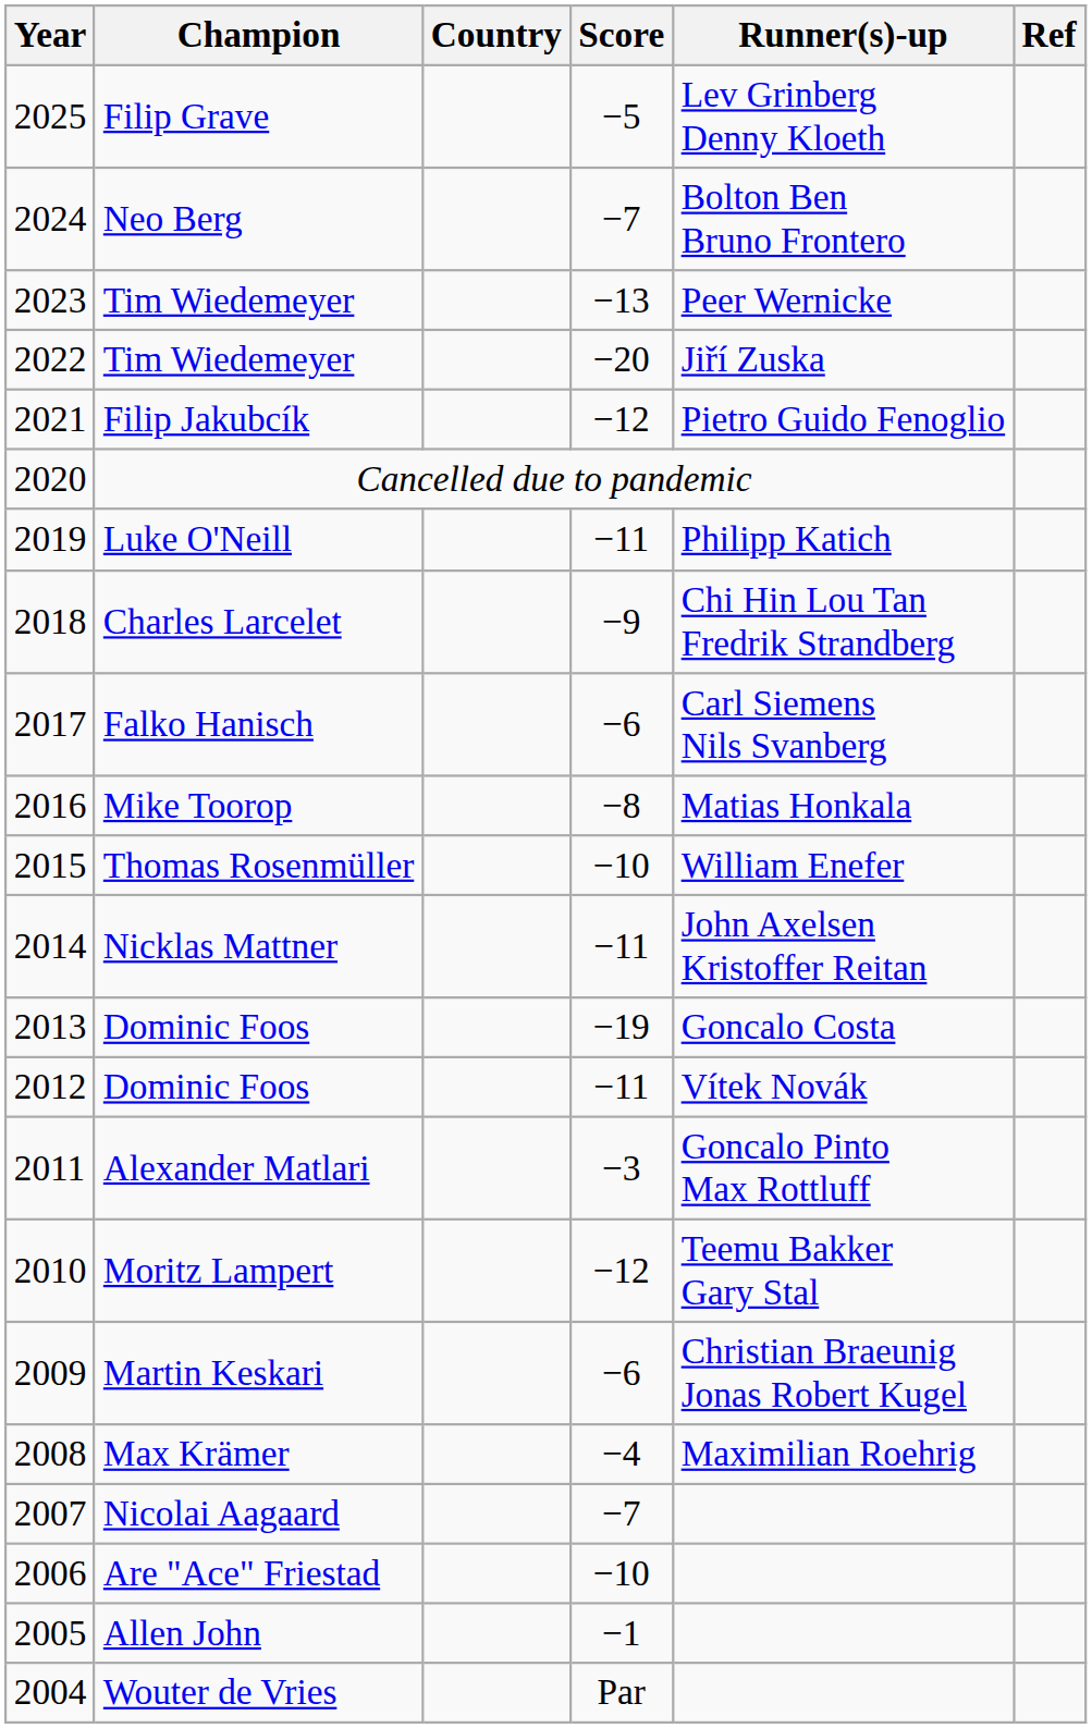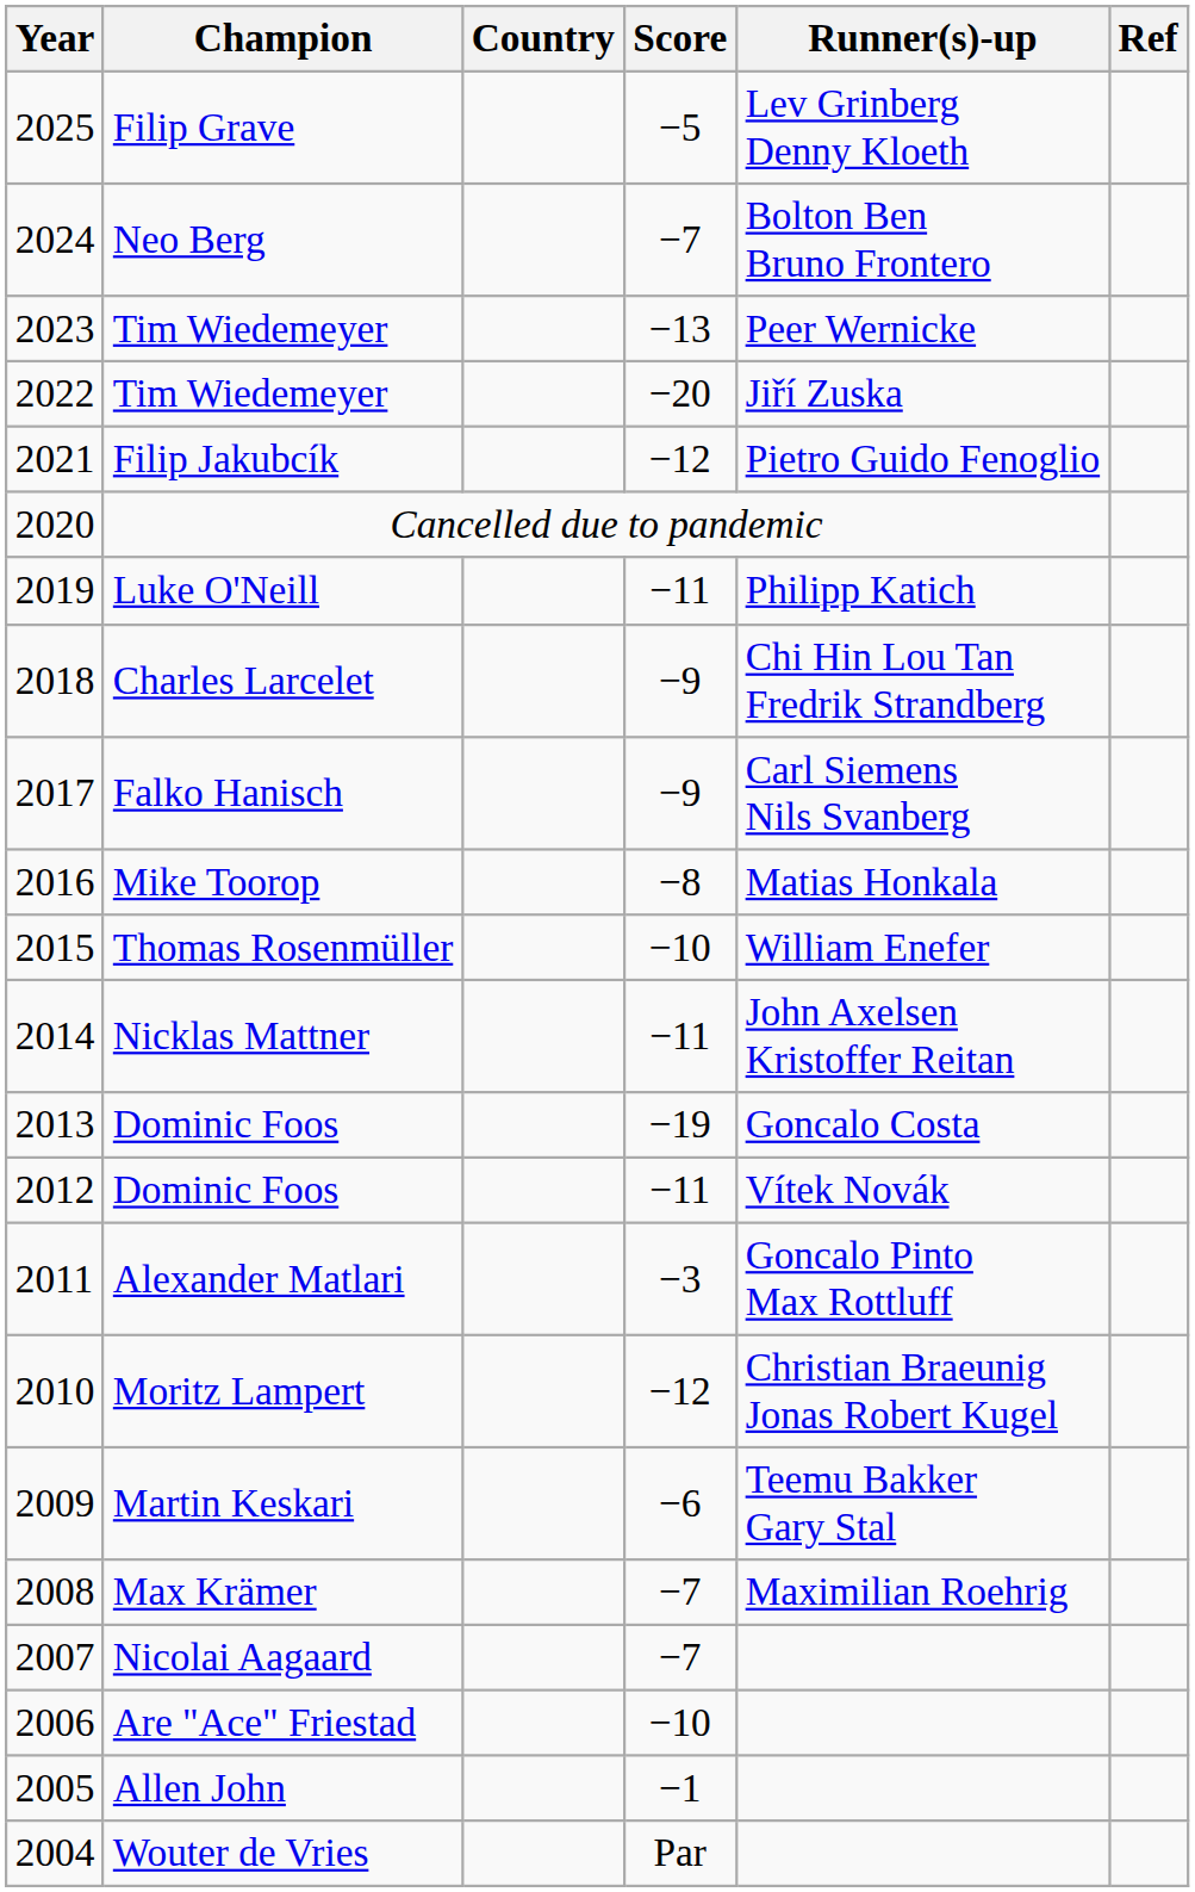 <table class="wikitable" style="font-size:95%">
 <tr>
 <th>Year</th>
 <th>Champion</th>
 <th>Country</th>
 <th>Score</th>
 <th>Runner(s)-up</th>
 <th>Ref</th>
 </tr>
 <tr>
 <td>2025</td>
 <td><a href='#'>Filip Grave</a></td>
 <td></td>
 <td align=center>−5</td>
 <td> <a href='#'>Lev Grinberg</a><br> <a href='#'>Denny Kloeth</a></td>
 <td></td>
 </tr>
 <tr>
 <td>2024</td>
 <td><a href='#'>Neo Berg</a></td>
 <td></td>
 <td align=center>−7</td>
 <td> <a href='#'>Bolton Ben</a><br> <a href='#'>Bruno Frontero</a></td>
 <td></td>
 </tr>
 <tr>
 <td>2023</td>
 <td><a href='#'>Tim Wiedemeyer</a></td>
 <td></td>
 <td align=center>−13</td>
 <td> <a href='#'>Peer Wernicke</a></td>
 <td></td>
 </tr>
 <tr>
 <td>2022</td>
 <td><a href='#'>Tim Wiedemeyer</a></td>
 <td></td>
 <td align=center>−20</td>
 <td> <a href='#'>Jiří Zuska</a></td>
 <td></td>
 </tr>
 <tr>
 <td>2021</td>
 <td><a href='#'>Filip Jakubcík</a></td>
 <td></td>
 <td align=center>−12</td>
 <td> <a href='#'>Pietro Guido Fenoglio</a></td>
 <td></td>
 </tr>
 <tr>
 <td>2020</td>
 <td colspan=4 align=center><em>Cancelled due to pandemic</em></td>
 </tr>
 <tr>
 <td>2019</td>
 <td><a href='#'>Luke O'Neill</a></td>
 <td></td>
 <td align=center>−11</td>
 <td> <a href='#'>Philipp Katich</a></td>
 <td></td>
 </tr>
 <tr>
 <td>2018</td>
 <td><a href='#'>Charles Larcelet</a></td>
 <td></td>
 <td align=center>−9</td>
 <td> <a href='#'>Chi Hin Lou Tan</a><br> <a href='#'>Fredrik Strandberg</a></td>
 <td></td>
 </tr>
 <tr>
 <td>2017</td>
 <td><a href='#'>Falko Hanisch</a></td>
 <td></td>
-<td align=center>−6</td>
+<td align=center>−9</td>
 <td> <a href='#'>Carl Siemens</a><br> <a href='#'>Nils Svanberg</a></td>
 <td></td>
 </tr>
 <tr>
 <td>2016</td>
 <td><a href='#'>Mike Toorop</a></td>
 <td></td>
 <td align=center>−8</td>
 <td> <a href='#'>Matias Honkala</a></td>
 <td></td>
 </tr>
 <tr>
 <td>2015</td>
 <td><a href='#'>Thomas Rosenmüller</a></td>
 <td></td>
 <td align=center>−10</td>
 <td> <a href='#'>William Enefer</a></td>
 <td></td>
 </tr>
 <tr>
 <td>2014</td>
 <td><a href='#'>Nicklas Mattner</a></td>
 <td></td>
 <td align=center>−11</td>
 <td> <a href='#'>John Axelsen</a><br> <a href='#'>Kristoffer Reitan</a></td>
 <td></td>
 </tr>
 <tr>
 <td>2013</td>
 <td><a href='#'>Dominic Foos</a></td>
 <td></td>
 <td align=center>−19</td>
 <td> <a href='#'>Goncalo Costa</a></td>
 <td></td>
 </tr>
 <tr>
 <td>2012</td>
 <td><a href='#'>Dominic Foos</a></td>
 <td></td>
 <td align=center>−11</td>
 <td> <a href='#'>Vítek Novák</a></td>
 <td></td>
 </tr>
 <tr>
 <td>2011</td>
 <td><a href='#'>Alexander Matlari</a></td>
 <td></td>
 <td align=center>−3</td>
 <td> <a href='#'>Goncalo Pinto</a><br> <a href='#'>Max Rottluff</a></td>
 <td></td>
 </tr>
 <tr>
 <td>2010</td>
 <td><a href='#'>Moritz Lampert</a></td>
 <td></td>
 <td align=center>−12</td>
-<td> <a href='#'>Teemu Bakker</a><br> <a href='#'>Gary Stal</a></td>
+<td> <a href='#'>Christian Braeunig</a><br> <a href='#'>Jonas Robert Kugel</a></td>
 <td></td>
 </tr>
 <tr>
 <td>2009</td>
 <td><a href='#'>Martin Keskari</a></td>
 <td></td>
 <td align=center>−6</td>
-<td> <a href='#'>Christian Braeunig</a><br> <a href='#'>Jonas Robert Kugel</a></td>
+<td> <a href='#'>Teemu Bakker</a><br> <a href='#'>Gary Stal</a></td>
 <td></td>
 </tr>
 <tr>
 <td>2008</td>
 <td><a href='#'>Max Krämer</a></td>
 <td></td>
-<td align=center>−4</td>
+<td align=center>−7</td>
 <td> <a href='#'>Maximilian Roehrig</a></td>
 <td></td>
 </tr>
 <tr>
 <td>2007</td>
 <td><a href='#'>Nicolai Aagaard</a></td>
 <td></td>
 <td align=center>−7</td>
 <td></td>
 <td></td>
 </tr>
 <tr>
 <td>2006</td>
 <td><a href='#'>Are "Ace" Friestad</a></td>
 <td></td>
 <td align=center>−10</td>
 <td></td>
 <td></td>
 </tr>
 <tr>
 <td>2005</td>
 <td><a href='#'>Allen John</a></td>
 <td></td>
 <td align=center>−1</td>
 <td></td>
 <td></td>
 </tr>
 <tr>
 <td>2004</td>
 <td><a href='#'>Wouter de Vries</a></td>
 <td></td>
 <td align=center>Par</td>
 <td></td>
 <td></td>
 </tr>
 </table>
